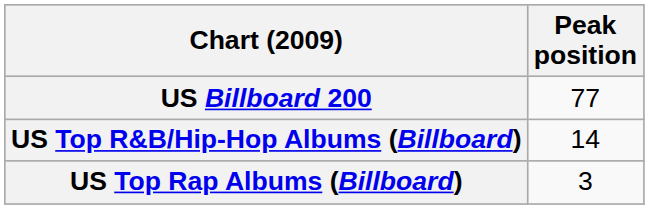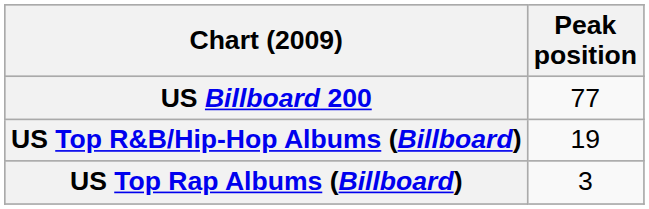 <table class="wikitable sortable plainrowheaders" style="text-align:center">
 <tr>
 <th scope="col">Chart (2009)</th>
 <th scope="col">Peak<br> position</th>
 </tr>
 <tr>
 <th scope="row">US <a href='#'><em>Billboard</em> 200</a></th>
 <td>77</td>
 </tr>
 <tr>
 <th scope="row">US <a href='#'>Top R&B/Hip-Hop Albums</a> (<em><a href='#'>Billboard</a></em>)</th>
-<td>14</td>
+<td>19</td>
 </tr>
 <tr>
 <th scope="row">US <a href='#'>Top Rap Albums</a> (<em><a href='#'>Billboard</a></em>)</th>
 <td>3</td>
 </tr>
 </table>
